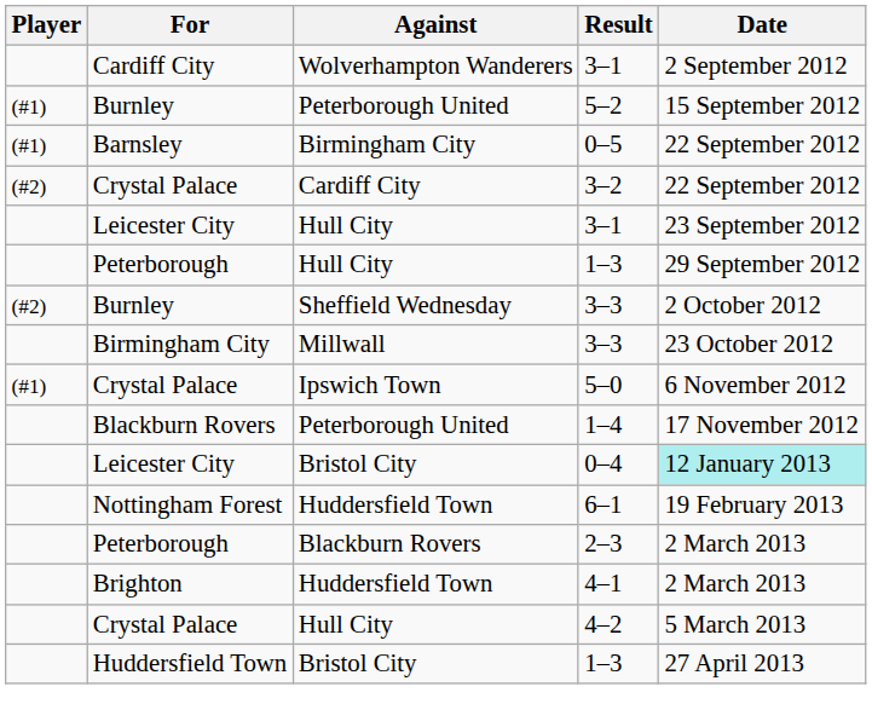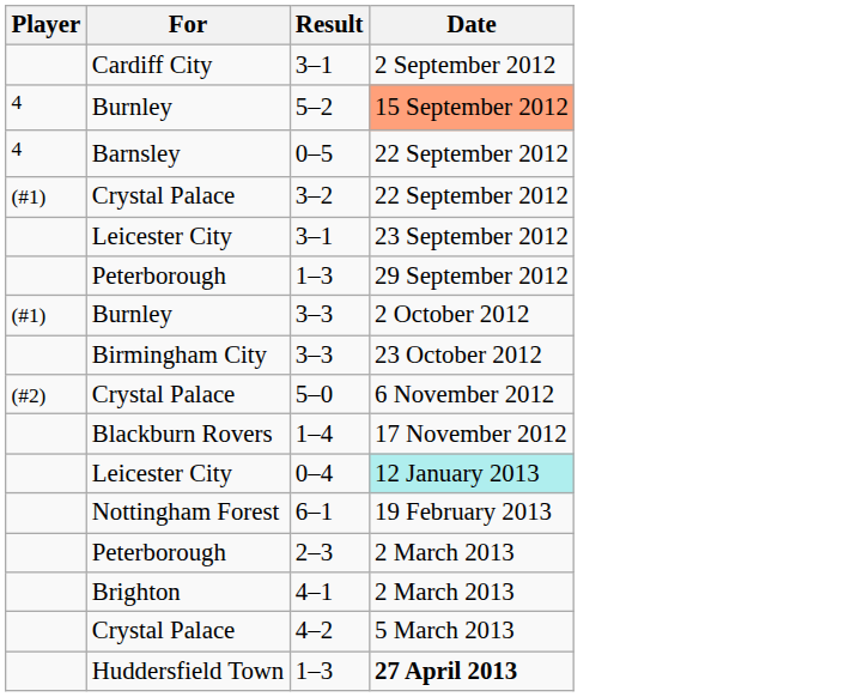 <table class="wikitable sortable">
 <tr>
 <th>Player</th>
 <th>For</th>
-<th>Against</th>
 <th style="text-align:center;">Result</th>
 <th>Date</th>
 </tr>
 <tr>
 <td></td>
 <td>Cardiff City</td>
-<td>Wolverhampton Wanderers</td>
 <td>3–1</td>
 <td>2 September 2012</td>
 </tr>
 <tr>
-<td> <small>(#1)</small></td>
+<td><sup>4</sup></td>
 <td>Burnley</td>
-<td>Peterborough United</td>
 <td>5–2</td>
-<td>15 September 2012</td>
+<td style="background: lightsalmon;">15 September 2012</td>
 </tr>
 <tr>
-<td> <small>(#1)</small></td>
+<td><sup>4</sup></td>
 <td>Barnsley</td>
-<td>Birmingham City</td>
 <td>0–5</td>
 <td>22 September 2012</td>
 </tr>
 <tr>
-<td> <small>(#2)</small></td>
+<td> <small>(#1)</small></td>
 <td>Crystal Palace</td>
-<td>Cardiff City</td>
 <td>3–2</td>
 <td>22 September 2012</td>
 </tr>
 <tr>
 <td></td>
 <td>Leicester City</td>
-<td>Hull City</td>
 <td>3–1</td>
 <td>23 September 2012</td>
 </tr>
 <tr>
 <td></td>
 <td>Peterborough</td>
-<td>Hull City</td>
 <td>1–3</td>
 <td>29 September 2012</td>
 </tr>
 <tr>
-<td> <small>(#2)</small></td>
+<td> <small>(#1)</small></td>
 <td>Burnley</td>
-<td>Sheffield Wednesday</td>
 <td>3–3</td>
 <td>2 October 2012</td>
 </tr>
 <tr>
 <td></td>
 <td>Birmingham City</td>
-<td>Millwall</td>
 <td>3–3</td>
 <td>23 October 2012</td>
 </tr>
 <tr>
-<td> <small>(#1)</small></td>
+<td> <small>(#2)</small></td>
 <td>Crystal Palace</td>
-<td>Ipswich Town</td>
 <td>5–0</td>
 <td>6 November 2012</td>
 </tr>
 <tr>
 <td></td>
 <td>Blackburn Rovers</td>
-<td>Peterborough United</td>
 <td>1–4</td>
 <td>17 November 2012</td>
 </tr>
 <tr>
 <td></td>
 <td>Leicester City</td>
-<td>Bristol City</td>
 <td>0–4</td>
 <td style="background: paleturquoise;">12 January 2013</td>
 </tr>
 <tr>
 <td></td>
 <td>Nottingham Forest</td>
-<td>Huddersfield Town</td>
 <td>6–1</td>
 <td>19 February 2013</td>
 </tr>
 <tr>
 <td></td>
 <td>Peterborough</td>
-<td>Blackburn Rovers</td>
 <td>2–3</td>
 <td>2 March 2013</td>
 </tr>
 <tr>
 <td></td>
 <td>Brighton</td>
-<td>Huddersfield Town</td>
 <td>4–1</td>
 <td>2 March 2013</td>
 </tr>
 <tr>
 <td></td>
 <td>Crystal Palace</td>
-<td>Hull City</td>
 <td>4–2</td>
 <td>5 March 2013</td>
 </tr>
 <tr>
 <td></td>
 <td>Huddersfield Town</td>
-<td>Bristol City</td>
 <td>1–3</td>
-<td>27 April 2013</td>
+<td><strong>27 April 2013</strong></td>
 </tr>
 </table>
